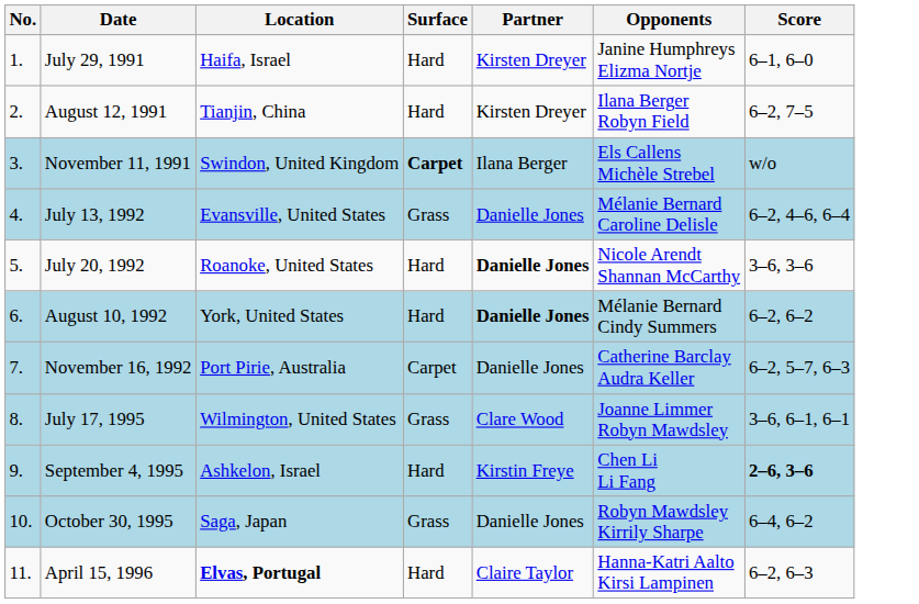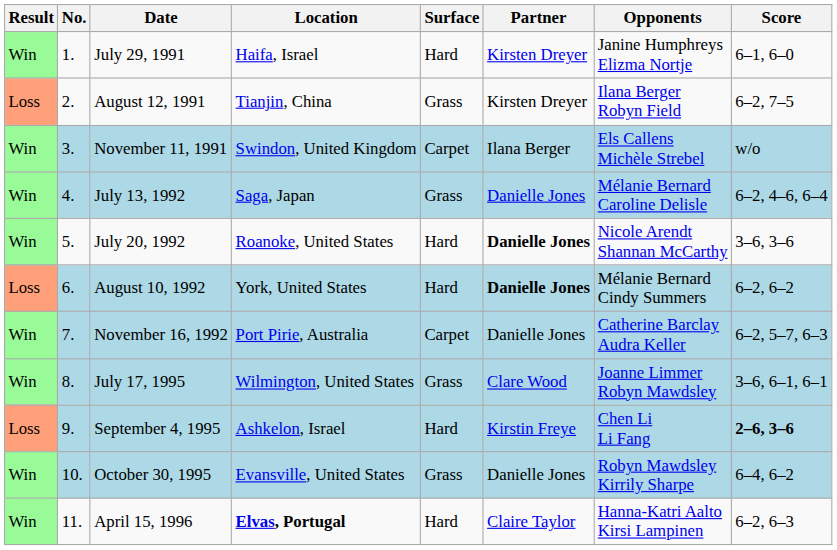 <table class="sortable wikitable" style=font-size:97%>
 <tr>
+<th>Result</th>
 <th>No.</th>
 <th>Date</th>
 <th>Location</th>
 <th>Surface</th>
 <th>Partner</th>
 <th>Opponents</th>
 <th class="unsortable">Score</th>
 </tr>
 <tr>
+<td style="background:#98fb98;">Win</td>
 <td>1.</td>
 <td>July 29, 1991</td>
 <td><a href='#'>Haifa</a>, Israel</td>
 <td>Hard</td>
 <td> <a href='#'>Kirsten Dreyer</a></td>
 <td> Janine Humphreys <br>  <a href='#'>Elizma Nortje</a></td>
 <td>6–1, 6–0</td>
 </tr>
 <tr>
+<td style="background:#ffa07a;">Loss</td>
 <td>2.</td>
 <td>August 12, 1991</td>
 <td><a href='#'>Tianjin</a>, China</td>
-<td>Hard</td>
+<td>Grass</td>
 <td> Kirsten Dreyer</td>
 <td> <a href='#'>Ilana Berger</a> <br>  <a href='#'>Robyn Field</a></td>
 <td>6–2, 7–5</td>
 </tr>
 <tr style="background:lightblue;">
+<td style="background:#98fb98;">Win</td>
 <td>3.</td>
 <td>November 11, 1991</td>
 <td><a href='#'>Swindon</a>, United Kingdom</td>
-<td><strong>Carpet</strong></td>
+<td>Carpet</td>
 <td> Ilana Berger</td>
 <td> <a href='#'>Els Callens</a> <br>  <a href='#'>Michèle Strebel</a></td>
 <td>w/o</td>
 </tr>
 <tr style="background:lightblue;">
+<td style="background:#98fb98;">Win</td>
 <td>4.</td>
 <td>July 13, 1992</td>
-<td><a href='#'>Evansville</a>, United States</td>
+<td><a href='#'>Saga</a>, Japan</td>
 <td>Grass</td>
 <td> <a href='#'>Danielle Jones</a></td>
 <td> <a href='#'>Mélanie Bernard</a> <br>  <a href='#'>Caroline Delisle</a></td>
 <td>6–2, 4–6, 6–4</td>
 </tr>
 <tr>
+<td style="background:#98fb98;">Win</td>
 <td>5.</td>
 <td>July 20, 1992</td>
 <td><a href='#'>Roanoke</a>, United States</td>
 <td>Hard</td>
 <td><strong> Danielle Jones</strong></td>
 <td> <a href='#'>Nicole Arendt</a> <br>  <a href='#'>Shannan McCarthy</a></td>
 <td>3–6, 3–6</td>
 </tr>
 <tr style="background:lightblue;">
+<td style="background:#ffa07a;">Loss</td>
 <td>6.</td>
 <td>August 10, 1992</td>
 <td>York, United States</td>
 <td>Hard</td>
 <td><strong> Danielle Jones</strong></td>
 <td> Mélanie Bernard <br>  Cindy Summers</td>
 <td>6–2, 6–2</td>
 </tr>
 <tr style="background:lightblue;">
+<td style="background:#98fb98;">Win</td>
 <td>7.</td>
 <td>November 16, 1992</td>
 <td><a href='#'>Port Pirie</a>, Australia</td>
 <td>Carpet</td>
 <td> Danielle Jones</td>
 <td> <a href='#'>Catherine Barclay</a> <br>  <a href='#'>Audra Keller</a></td>
 <td>6–2, 5–7, 6–3</td>
 </tr>
 <tr style="background:lightblue;">
+<td style="background:#98fb98;">Win</td>
 <td>8.</td>
 <td>July 17, 1995</td>
 <td><a href='#'>Wilmington</a>, United States</td>
 <td>Grass</td>
 <td> <a href='#'>Clare Wood</a></td>
 <td> <a href='#'>Joanne Limmer</a> <br>  <a href='#'>Robyn Mawdsley</a></td>
 <td>3–6, 6–1, 6–1</td>
 </tr>
 <tr style="background:lightblue;">
+<td style="background:#ffa07a;">Loss</td>
 <td>9.</td>
 <td>September 4, 1995</td>
 <td><a href='#'>Ashkelon</a>, Israel</td>
 <td>Hard</td>
 <td> <a href='#'>Kirstin Freye</a></td>
 <td> <a href='#'>Chen Li</a> <br>  <a href='#'>Li Fang</a></td>
 <td><strong>2–6, 3–6</strong></td>
 </tr>
 <tr style="background:lightblue;">
+<td style="background:#98fb98;">Win</td>
 <td>10.</td>
 <td>October 30, 1995</td>
-<td><a href='#'>Saga</a>, Japan</td>
+<td><a href='#'>Evansville</a>, United States</td>
 <td>Grass</td>
 <td> Danielle Jones</td>
 <td> <a href='#'>Robyn Mawdsley</a> <br>  <a href='#'>Kirrily Sharpe</a></td>
 <td>6–4, 6–2</td>
 </tr>
 <tr>
+<td style="background:#98fb98;">Win</td>
 <td>11.</td>
 <td>April 15, 1996</td>
 <td><strong><a href='#'>Elvas</a>, Portugal</strong></td>
 <td>Hard</td>
 <td> <a href='#'>Claire Taylor</a></td>
 <td> <a href='#'>Hanna-Katri Aalto</a> <br>  <a href='#'>Kirsi Lampinen</a></td>
 <td>6–2, 6–3</td>
 </tr>
 </table>
